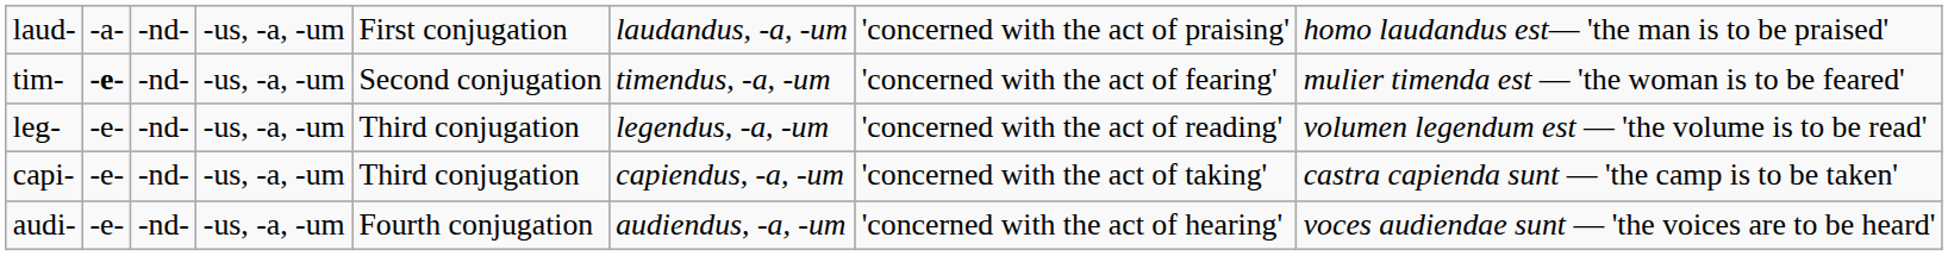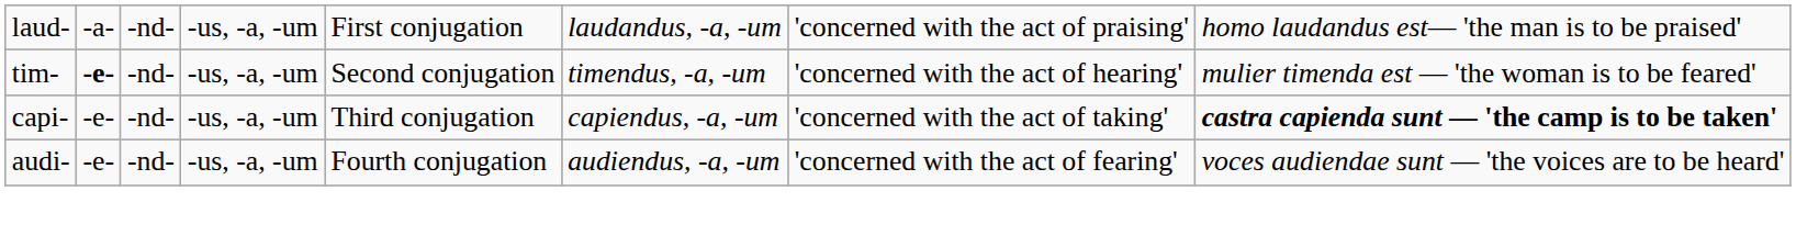 <table class="wikitable">
 <tr>
 <td>laud-</td>
 <td>-a-</td>
 <td>-nd-</td>
 <td>-us, -a, -um</td>
 <td>First conjugation</td>
 <td><em>laudandus, -a, -um</em></td>
 <td>'concerned with the act of praising'</td>
 <td><em>homo laudandus est</em>— 'the man is to be praised'</td>
 </tr>
 <tr>
 <td>tim-</td>
 <td><strong>-e-</strong></td>
 <td>-nd-</td>
 <td>-us, -a, -um</td>
 <td>Second conjugation</td>
 <td><em>timendus, -a, -um</em></td>
-<td>'concerned with the act of fearing'</td>
+<td>'concerned with the act of hearing'</td>
 <td><em>mulier timenda est</em> — 'the woman is to be feared'</td>
-</tr>
-<tr>
-<td>leg-</td>
-<td>-e-</td>
-<td>-nd-</td>
-<td>-us, -a, -um</td>
-<td>Third conjugation</td>
-<td><em>legendus, -a, -um</em></td>
-<td>'concerned with the act of reading'</td>
-<td><em>volumen legendum est </em> — 'the volume is to be read'</td>
 </tr>
 <tr>
 <td>capi-</td>
 <td>-e-</td>
 <td>-nd-</td>
 <td>-us, -a, -um</td>
 <td>Third conjugation</td>
 <td><em>capiendus, -a, -um</em></td>
 <td>'concerned with the act of taking'</td>
-<td><em>castra capienda sunt</em> — 'the camp is to be taken'</td>
+<td><strong><em>castra capienda sunt</em> — 'the camp is to be taken'</strong></td>
 </tr>
 <tr>
 <td>audi-</td>
 <td>-e-</td>
 <td>-nd-</td>
 <td>-us, -a, -um</td>
 <td>Fourth conjugation</td>
 <td><em>audiendus, -a, -um</em></td>
-<td>'concerned with the act of hearing'</td>
+<td>'concerned with the act of fearing'</td>
 <td><em>voces audiendae sunt</em> — 'the voices are to be heard'</td>
 </tr>
 </table>
